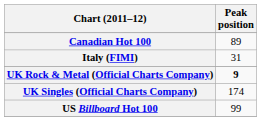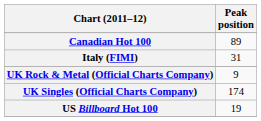 <table class="wikitable sortable plainrowheaders">
 <tr>
 <th scope="col">Chart (2011–12)</th>
 <th scope="col">Peak<br>position</th>
 </tr>
 <tr>
 </tr>
 <tr>
 <th scope="row"><a href='#'>Canadian Hot 100</a></th>
 <td style="text-align:center;">89</td>
 </tr>
 <tr>
 <th scope="row">Italy (<a href='#'>FIMI</a>)</th>
 <td style="text-align:center;">31</td>
 </tr>
 <tr>
 </tr>
 <tr>
 <th scope="row"><a href='#'>UK Rock & Metal</a> (<a href='#'>Official Charts Company</a>)</th>
-<td style="text-align:center;"><strong>9</strong></td>
+<td style="text-align:center;">9</td>
 </tr>
 <tr>
 <th scope="row"><a href='#'>UK Singles</a> (<a href='#'>Official Charts Company</a>)</th>
 <td style="text-align:center;">174</td>
 </tr>
 <tr>
 <th scope="row">US <a href='#'><em>Billboard</em> Hot 100</a></th>
-<td style="text-align:center;">99</td>
+<td style="text-align:center;">19</td>
 </tr>
 <tr>
 </tr>
 </table>
